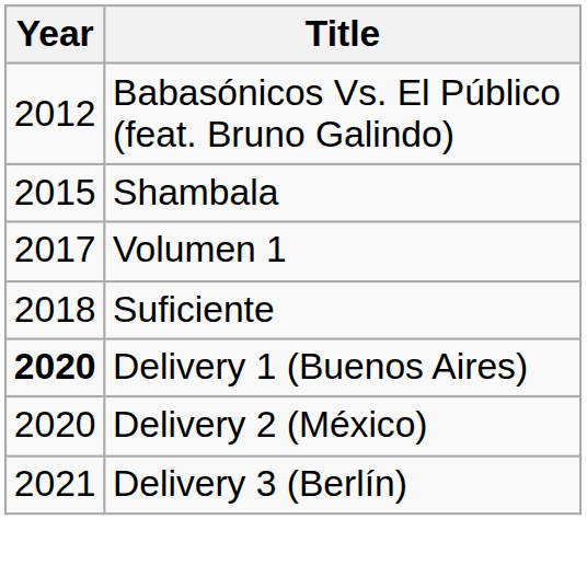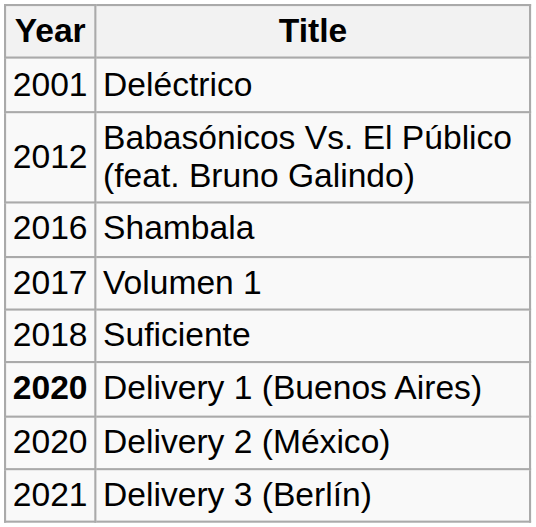 <table class="wikitable">
 <tr>
 <th>Year</th>
 <th width="200">Title</th>
 </tr>
 <tr>
+<td>2001</td>
+<td>Deléctrico</td>
+</tr>
+<tr>
 <td>2012</td>
 <td>Babasónicos Vs. El Público (feat. Bruno Galindo)</td>
 </tr>
 <tr>
-<td>2015</td>
+<td>2016</td>
 <td>Shambala</td>
 </tr>
 <tr>
 <td>2017</td>
 <td>Volumen 1</td>
 </tr>
 <tr>
 <td>2018</td>
 <td>Suficiente</td>
 </tr>
 <tr>
 <td><strong>2020</strong></td>
 <td>Delivery 1 (Buenos Aires)</td>
 </tr>
 <tr>
 <td>2020</td>
 <td>Delivery 2 (México)</td>
 </tr>
 <tr>
 <td>2021</td>
 <td>Delivery 3 (Berlín)</td>
 </tr>
 </table>
